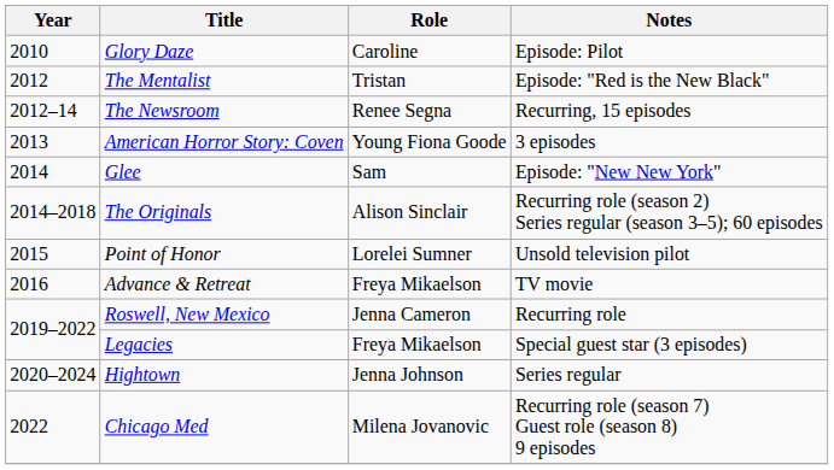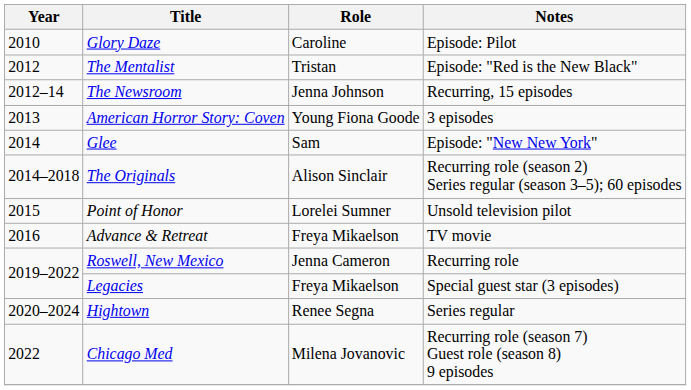 <table class="wikitable sortable">
 <tr>
 <th>Year</th>
 <th>Title</th>
 <th>Role</th>
 <th class="unsortable">Notes</th>
 </tr>
 <tr>
 <td>2010</td>
 <td><em><a href='#'>Glory Daze</a></em></td>
 <td>Caroline</td>
 <td>Episode: Pilot</td>
 </tr>
 <tr>
 <td>2012</td>
 <td><em><a href='#'>The Mentalist</a></em></td>
 <td>Tristan</td>
 <td>Episode: "Red is the New Black"</td>
 </tr>
 <tr>
 <td>2012–14</td>
 <td><em><a href='#'>The Newsroom</a></em></td>
-<td>Renee Segna</td>
+<td>Jenna Johnson</td>
 <td>Recurring, 15 episodes</td>
 </tr>
 <tr>
 <td>2013</td>
 <td><em><a href='#'>American Horror Story: Coven</a></em></td>
 <td>Young Fiona Goode</td>
 <td>3 episodes</td>
 </tr>
 <tr>
 <td>2014</td>
 <td><em><a href='#'>Glee</a></em></td>
 <td>Sam</td>
 <td>Episode: "<a href='#'>New New York</a>"</td>
 </tr>
 <tr>
 <td>2014–2018</td>
 <td><em><a href='#'>The Originals</a></em></td>
 <td>Alison Sinclair</td>
 <td>Recurring role (season 2)<br>Series regular (season 3–5); 60 episodes</td>
 </tr>
 <tr>
 <td>2015</td>
 <td><em>Point of Honor</em></td>
 <td>Lorelei Sumner</td>
 <td>Unsold television pilot</td>
 </tr>
 <tr>
 <td>2016</td>
 <td><em>Advance & Retreat</em></td>
 <td>Freya Mikaelson</td>
 <td>TV movie</td>
 </tr>
 <tr>
 <td rowspan="2">2019–2022</td>
 <td><em><a href='#'>Roswell, New Mexico</a></em></td>
 <td>Jenna Cameron</td>
 <td>Recurring role</td>
 </tr>
 <tr>
 <td><em><a href='#'>Legacies</a></em></td>
 <td>Freya Mikaelson</td>
 <td>Special guest star (3 episodes)</td>
 </tr>
 <tr>
 <td>2020–2024</td>
 <td><em><a href='#'>Hightown</a></em></td>
-<td>Jenna Johnson</td>
+<td>Renee Segna</td>
 <td>Series regular</td>
 </tr>
 <tr>
 <td>2022</td>
 <td><em><a href='#'>Chicago Med</a></em></td>
 <td>Milena Jovanovic</td>
 <td>Recurring role (season 7)<br>Guest role (season 8)<br>9 episodes</td>
 </tr>
 <tr>
 </tr>
 </table>
